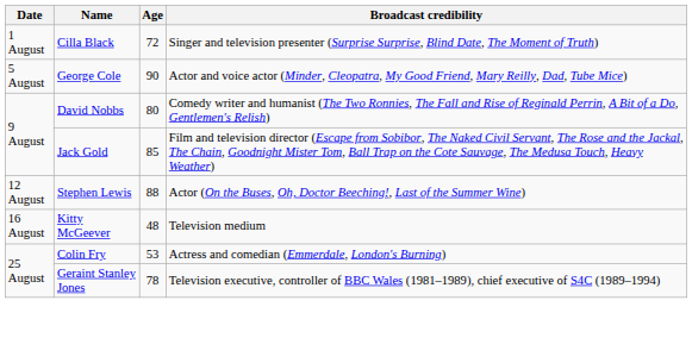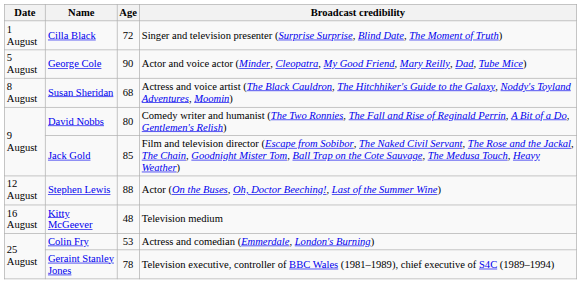 <table class="wikitable">
 <tr>
 <th>Date</th>
 <th>Name</th>
 <th>Age</th>
 <th>Broadcast credibility</th>
 </tr>
 <tr>
 <td>1 August</td>
 <td><a href='#'>Cilla Black</a></td>
 <td align=center>72</td>
 <td>Singer and television presenter (<em><a href='#'>Surprise Surprise</a></em>, <em><a href='#'>Blind Date</a></em>, <em><a href='#'>The Moment of Truth</a></em>)</td>
 </tr>
 <tr>
 <td>5 August</td>
 <td><a href='#'>George Cole</a></td>
 <td align=center>90</td>
 <td>Actor and voice actor (<em><a href='#'>Minder</a></em>, <em><a href='#'>Cleopatra</a></em>, <em><a href='#'>My Good Friend</a></em>, <em><a href='#'>Mary Reilly</a></em>, <em><a href='#'>Dad</a></em>, <em><a href='#'>Tube Mice</a></em>)</td>
+</tr>
+<tr>
+<td>8 August</td>
+<td><a href='#'>Susan Sheridan</a></td>
+<td align=center>68</td>
+<td>Actress and voice artist (<em><a href='#'>The Black Cauldron</a></em>, <em><a href='#'>The Hitchhiker's Guide to the Galaxy</a></em>, <em><a href='#'>Noddy's Toyland Adventures</a></em>, <em><a href='#'>Moomin</a></em>)</td>
 </tr>
 <tr>
 <td rowspan=2>9 August</td>
 <td><a href='#'>David Nobbs</a></td>
 <td align=center>80</td>
 <td>Comedy writer and humanist (<em><a href='#'>The Two Ronnies</a></em>, <em><a href='#'>The Fall and Rise of Reginald Perrin</a></em>, <em><a href='#'>A Bit of a Do</a></em>, <em><a href='#'>Gentlemen's Relish</a></em>)</td>
 </tr>
 <tr>
 <td><a href='#'>Jack Gold</a></td>
 <td align=center>85</td>
 <td>Film and television director (<em><a href='#'>Escape from Sobibor</a></em>, <em><a href='#'>The Naked Civil Servant</a></em>, <em><a href='#'>The Rose and the Jackal</a></em>, <em><a href='#'>The Chain</a></em>, <em><a href='#'>Goodnight Mister Tom</a></em>, <em><a href='#'>Ball Trap on the Cote Sauvage</a></em>, <em><a href='#'>The Medusa Touch</a></em>, <em><a href='#'>Heavy Weather</a></em>)</td>
 </tr>
 <tr>
 <td>12 August</td>
 <td><a href='#'>Stephen Lewis</a></td>
 <td align=center>88</td>
 <td>Actor (<em><a href='#'>On the Buses</a></em>, <em><a href='#'>Oh, Doctor Beeching!</a></em>, <em><a href='#'>Last of the Summer Wine</a></em>)</td>
 </tr>
 <tr>
 <td>16 August</td>
 <td><a href='#'>Kitty McGeever</a></td>
 <td align=center>48</td>
 <td>Television medium</td>
 </tr>
 <tr>
 <td rowspan=2>25 August</td>
 <td><a href='#'>Colin Fry</a></td>
 <td align=center>53</td>
 <td>Actress and comedian (<em><a href='#'>Emmerdale</a></em>, <em><a href='#'>London's Burning</a></em>)</td>
 </tr>
 <tr>
 <td><a href='#'>Geraint Stanley Jones</a></td>
 <td align=center>78</td>
 <td>Television executive, controller of <a href='#'>BBC Wales</a> (1981–1989), chief executive of <a href='#'>S4C</a> (1989–1994)</td>
 </tr>
 </table>
